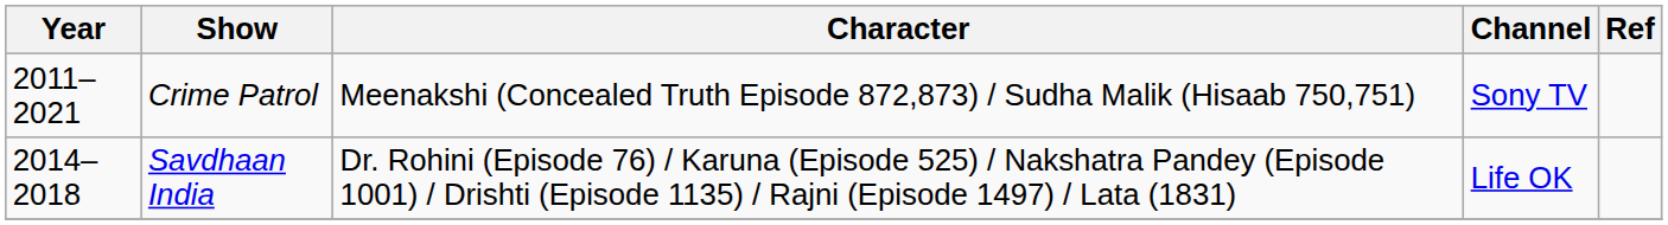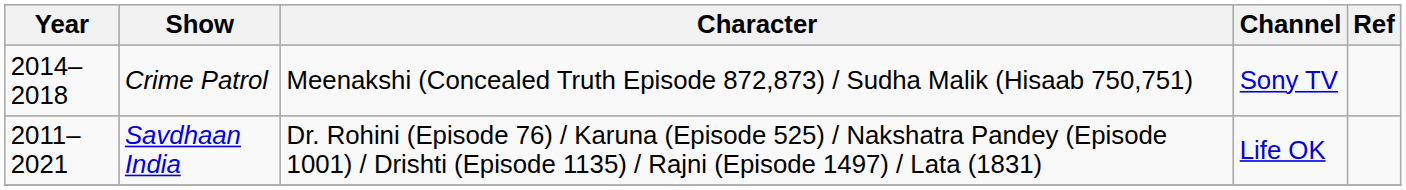 <table class="wikitable sortable">
 <tr>
 <th>Year</th>
 <th>Show</th>
 <th>Character</th>
 <th>Channel</th>
 <th>Ref</th>
 </tr>
 <tr>
-<td>2011–2021</td>
+<td>2014–2018</td>
 <td><em>Crime Patrol</em></td>
 <td>Meenakshi (Concealed Truth Episode 872,873) / Sudha Malik (Hisaab 750,751)</td>
 <td><a href='#'>Sony TV</a></td>
 <td></td>
 </tr>
 <tr>
-<td>2014–2018</td>
+<td>2011–2021</td>
 <td><em><a href='#'>Savdhaan India</a></em></td>
 <td>Dr. Rohini (Episode 76) / Karuna (Episode 525) / Nakshatra Pandey (Episode 1001) / Drishti (Episode 1135) / Rajni (Episode 1497) / Lata (1831)</td>
 <td><a href='#'>Life OK</a></td>
 <td></td>
 </tr>
 <tr>
 </tr>
 </table>
